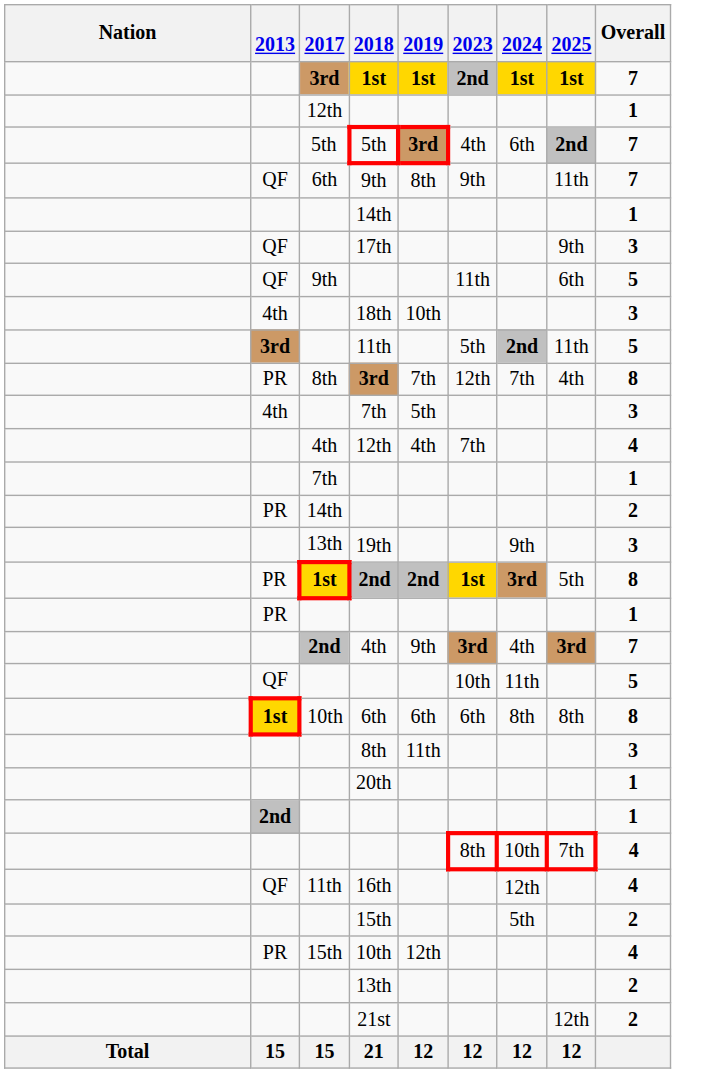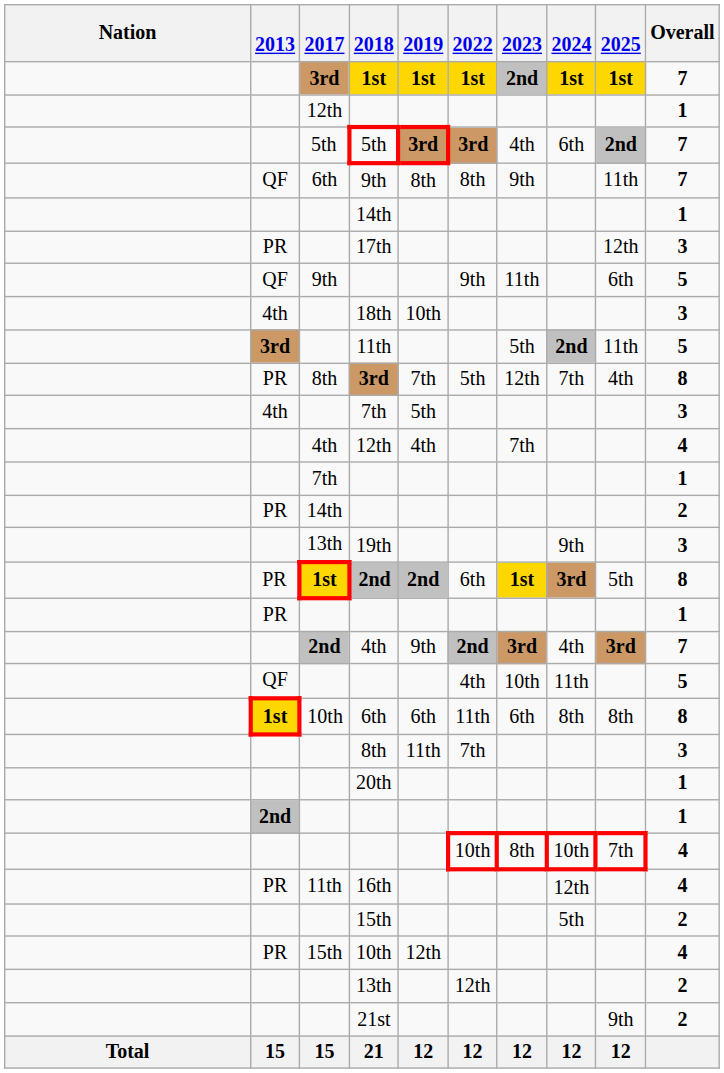 <table class="wikitable" style="text-align:center; font-size:90%">
 <tr>
 <th width=170>Nation</th>
 <th><br><a href='#'>2013</a></th>
 <th><br><a href='#'>2017</a></th>
 <th><br><a href='#'>2018</a></th>
 <th><br><a href='#'>2019</a></th>
+<th><br><a href='#'>2022</a></th>
 <th><br><a href='#'>2023</a></th>
 <th><br><a href='#'>2024</a></th>
 <th><br><a href='#'>2025</a></th>
 <th>Overall</th>
 </tr>
 <tr>
 <td align=left></td>
 <td></td>
 <td bgcolor=#cc9966><strong>3rd</strong></td>
+<td bgcolor=gold><strong>1st</strong></td>
 <td bgcolor=gold><strong>1st</strong></td>
 <td bgcolor=gold><strong>1st</strong></td>
 <td bgcolor=silver><strong>2nd</strong></td>
 <td bgcolor=gold><strong>1st</strong></td>
 <td bgcolor=gold><strong>1st</strong></td>
 <td><strong>7</strong></td>
 </tr>
 <tr>
 <td align=left></td>
 <td></td>
 <td>12th</td>
 <td></td>
 <td></td>
 <td></td>
 <td></td>
 <td></td>
+<td></td>
 <td><strong>1</strong></td>
 </tr>
 <tr>
 <td align=left></td>
 <td></td>
 <td>5th</td>
 <td style="border: 3px solid red">5th</td>
 <td style="border: 3px solid red; background:#cc9966"><strong>3rd</strong></td>
+<td bgcolor=#cc9966><strong>3rd</strong></td>
 <td>4th</td>
 <td>6th</td>
 <td bgcolor=silver><strong>2nd</strong></td>
 <td><strong>7</strong></td>
 </tr>
 <tr>
 <td align=left></td>
 <td>QF</td>
 <td>6th</td>
 <td>9th</td>
+<td>8th</td>
 <td>8th</td>
 <td>9th</td>
 <td></td>
 <td>11th</td>
 <td><strong>7</strong></td>
 </tr>
 <tr>
 <td align=left></td>
 <td></td>
 <td></td>
 <td>14th</td>
 <td></td>
 <td></td>
 <td></td>
 <td></td>
+<td></td>
 <td><strong>1</strong></td>
 </tr>
 <tr>
 <td align=left></td>
-<td>QF</td>
+<td>PR</td>
 <td></td>
 <td>17th</td>
 <td></td>
 <td></td>
 <td></td>
-<td>9th</td>
+<td></td>
+<td>12th</td>
 <td><strong>3</strong></td>
 </tr>
 <tr>
 <td align=left></td>
 <td>QF</td>
 <td>9th</td>
 <td></td>
 <td></td>
+<td>9th</td>
 <td>11th</td>
 <td></td>
 <td>6th</td>
 <td><strong>5</strong></td>
 </tr>
 <tr>
 <td align=left></td>
 <td>4th</td>
 <td></td>
 <td>18th</td>
 <td>10th</td>
 <td></td>
 <td></td>
 <td></td>
+<td></td>
 <td><strong>3</strong></td>
 </tr>
 <tr>
 <td align=left></td>
 <td bgcolor=#cc9966><strong>3rd</strong></td>
 <td></td>
 <td>11th</td>
+<td></td>
 <td></td>
 <td>5th</td>
 <td bgcolor=silver><strong>2nd</strong></td>
 <td>11th</td>
 <td><strong>5</strong></td>
 </tr>
 <tr>
 <td align=left></td>
 <td>PR</td>
 <td>8th</td>
 <td bgcolor=#cc9966><strong>3rd</strong></td>
 <td>7th</td>
+<td>5th</td>
 <td>12th</td>
 <td>7th</td>
 <td>4th</td>
 <td><strong>8</strong></td>
 </tr>
 <tr>
 <td align=left></td>
 <td>4th</td>
 <td></td>
 <td>7th</td>
 <td>5th</td>
 <td></td>
 <td></td>
 <td></td>
+<td></td>
 <td><strong>3</strong></td>
 </tr>
 <tr>
 <td align=left></td>
 <td></td>
 <td>4th</td>
 <td>12th</td>
 <td>4th</td>
+<td></td>
 <td>7th</td>
 <td></td>
 <td></td>
 <td><strong>4</strong></td>
 </tr>
 <tr>
 <td align=left></td>
 <td></td>
 <td>7th</td>
+<td></td>
 <td></td>
 <td></td>
 <td></td>
 <td></td>
 <td></td>
 <td><strong>1</strong></td>
 </tr>
 <tr>
 <td align=left></td>
 <td>PR</td>
 <td>14th</td>
 <td></td>
 <td></td>
 <td></td>
 <td></td>
 <td></td>
+<td></td>
 <td><strong>2</strong></td>
 </tr>
 <tr>
 <td align=left></td>
 <td></td>
 <td>13th</td>
 <td>19th</td>
+<td></td>
 <td></td>
 <td></td>
 <td>9th</td>
 <td></td>
 <td><strong>3</strong></td>
 </tr>
 <tr>
 <td align=left></td>
 <td>PR</td>
 <td style="border:3px solid red; background:gold;"><strong>1st</strong></td>
 <td bgcolor=silver><strong>2nd</strong></td>
 <td bgcolor=silver><strong>2nd</strong></td>
+<td>6th</td>
 <td bgcolor=gold><strong>1st</strong></td>
 <td bgcolor=#cc9966><strong>3rd</strong></td>
 <td>5th</td>
 <td><strong>8</strong></td>
 </tr>
 <tr>
 <td align=left></td>
 <td>PR</td>
 <td></td>
 <td></td>
 <td></td>
 <td></td>
 <td></td>
 <td></td>
+<td></td>
 <td><strong>1</strong></td>
 </tr>
 <tr>
 <td align=left></td>
 <td></td>
 <td bgcolor=silver><strong>2nd</strong></td>
 <td>4th</td>
 <td>9th</td>
+<td bgcolor=silver><strong>2nd</strong></td>
 <td bgcolor=#cc9966><strong>3rd</strong></td>
 <td>4th</td>
 <td bgcolor=#cc9966><strong>3rd</strong></td>
 <td><strong>7</strong></td>
 </tr>
 <tr>
 <td align=left></td>
 <td>QF</td>
 <td></td>
 <td></td>
 <td></td>
+<td>4th</td>
 <td>10th</td>
 <td>11th</td>
 <td></td>
 <td><strong>5</strong></td>
 </tr>
 <tr>
 <td align=left></td>
 <td style="border:3px solid red; background:gold;"><strong>1st</strong></td>
 <td>10th</td>
 <td>6th</td>
 <td>6th</td>
+<td>11th</td>
 <td>6th</td>
 <td>8th</td>
 <td>8th</td>
 <td><strong>8</strong></td>
 </tr>
 <tr>
 <td align=left></td>
 <td></td>
 <td></td>
 <td>8th</td>
 <td>11th</td>
+<td>7th</td>
 <td></td>
 <td></td>
 <td></td>
 <td><strong>3</strong></td>
 </tr>
 <tr>
 <td align=left></td>
 <td></td>
 <td></td>
 <td>20th</td>
+<td></td>
 <td></td>
 <td></td>
 <td></td>
 <td></td>
 <td><strong>1</strong></td>
 </tr>
 <tr>
 <td align=left></td>
 <td bgcolor=silver><strong>2nd</strong></td>
 <td></td>
 <td></td>
 <td></td>
 <td></td>
 <td></td>
 <td></td>
+<td></td>
 <td><strong>1</strong></td>
 </tr>
 <tr>
 <td align=left></td>
 <td></td>
 <td></td>
 <td></td>
 <td></td>
+<td style="border:3px solid red">10th</td>
 <td style="border:3px solid red">8th</td>
 <td style="border:3px solid red">10th</td>
 <td style="border:3px solid red">7th</td>
 <td><strong>4</strong></td>
 </tr>
 <tr>
 <td align=left></td>
-<td>QF</td>
+<td>PR</td>
 <td>11th</td>
 <td>16th</td>
+<td></td>
 <td></td>
 <td></td>
 <td>12th</td>
 <td></td>
 <td><strong>4</strong></td>
 </tr>
 <tr>
 <td align=left></td>
 <td></td>
 <td></td>
 <td>15th</td>
+<td></td>
 <td></td>
 <td></td>
 <td>5th</td>
 <td></td>
 <td><strong>2</strong></td>
 </tr>
 <tr>
 <td align=left></td>
 <td>PR</td>
 <td>15th</td>
 <td>10th</td>
 <td>12th</td>
 <td></td>
 <td></td>
 <td></td>
+<td></td>
 <td><strong>4</strong></td>
 </tr>
 <tr>
 <td align=left></td>
 <td></td>
 <td></td>
 <td>13th</td>
 <td></td>
+<td>12th</td>
 <td></td>
 <td></td>
 <td></td>
 <td><strong>2</strong></td>
 </tr>
 <tr>
 <td align=left></td>
 <td></td>
 <td></td>
 <td>21st</td>
 <td></td>
 <td></td>
 <td></td>
-<td>12th</td>
+<td></td>
+<td>9th</td>
 <td><strong>2</strong></td>
 </tr>
 <tr>
 <th>Total</th>
 <th>15</th>
 <th>15</th>
 <th>21</th>
 <th>12</th>
 <th>12</th>
 <th>12</th>
 <th>12</th>
+<th>12</th>
 <th></th>
 </tr>
 </table>
